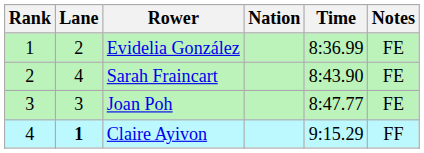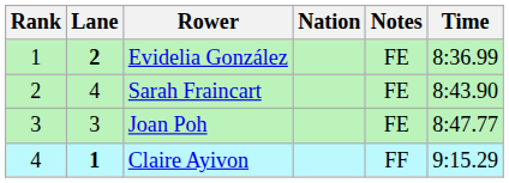 <table class="wikitable sortable" style="text-align:center">
 <tr>
 <th>Rank</th>
 <th>Lane</th>
 <th>Rower</th>
 <th>Nation</th>
+<th>Notes</th>
 <th>Time</th>
-<th>Notes</th>
 </tr>
 <tr bgcolor=bbf3bb>
 <td>1</td>
-<td>2</td>
+<td><strong>2</strong></td>
 <td align=left><a href='#'>Evidelia González</a></td>
 <td align=left></td>
+<td>FE</td>
 <td>8:36.99</td>
-<td>FE</td>
 </tr>
 <tr bgcolor=bbf3bb>
 <td>2</td>
 <td>4</td>
 <td align=left><a href='#'>Sarah Fraincart</a></td>
 <td align=left></td>
+<td>FE</td>
 <td>8:43.90</td>
-<td>FE</td>
 </tr>
 <tr bgcolor=bbf3bb>
 <td>3</td>
 <td>3</td>
 <td align=left><a href='#'>Joan Poh</a></td>
 <td align=left></td>
+<td>FE</td>
 <td>8:47.77</td>
-<td>FE</td>
 </tr>
 <tr bgcolor=bbf9ff>
 <td>4</td>
 <td><strong>1</strong></td>
 <td align=left><a href='#'>Claire Ayivon</a></td>
 <td align=left></td>
+<td>FF</td>
 <td>9:15.29</td>
-<td>FF</td>
 </tr>
 </table>
